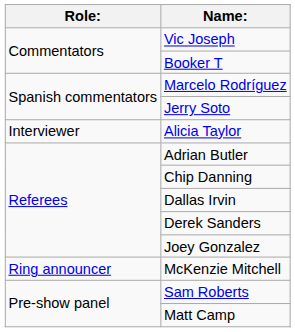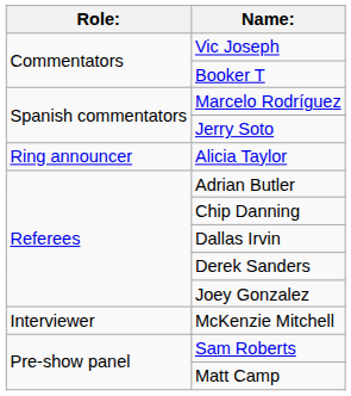 <table class=wikitable style="font-size:90%; margin: 0.5em 0 0.5em 1em; float: right; clear: right;">
 <tr>
 <th>Role:</th>
 <th>Name:</th>
 </tr>
 <tr>
 <td rowspan=2>Commentators</td>
 <td><a href='#'>Vic Joseph</a></td>
 </tr>
 <tr>
 <td><a href='#'>Booker T</a></td>
 </tr>
 <tr>
 <td rowspan=2>Spanish commentators</td>
 <td><a href='#'>Marcelo Rodríguez</a></td>
 </tr>
 <tr>
 <td><a href='#'>Jerry Soto</a></td>
 </tr>
 <tr>
-<td>Interviewer</td>
+<td rowspan=1><a href='#'>Ring announcer</a></td>
 <td><a href='#'>Alicia Taylor</a></td>
 </tr>
 <tr>
 <td rowspan=5><a href='#'>Referees</a></td>
 <td>Adrian Butler</td>
 </tr>
 <tr>
 <td>Chip Danning</td>
 </tr>
 <tr>
 <td>Dallas Irvin</td>
 </tr>
 <tr>
 <td>Derek Sanders</td>
 </tr>
 <tr>
 <td>Joey Gonzalez</td>
 </tr>
 <tr>
-<td rowspan=1><a href='#'>Ring announcer</a></td>
+<td>Interviewer</td>
 <td>McKenzie Mitchell</td>
 </tr>
 <tr>
 <td rowspan=2>Pre-show panel</td>
 <td><a href='#'>Sam Roberts</a></td>
 </tr>
 <tr>
 <td>Matt Camp</td>
 </tr>
 </table>
